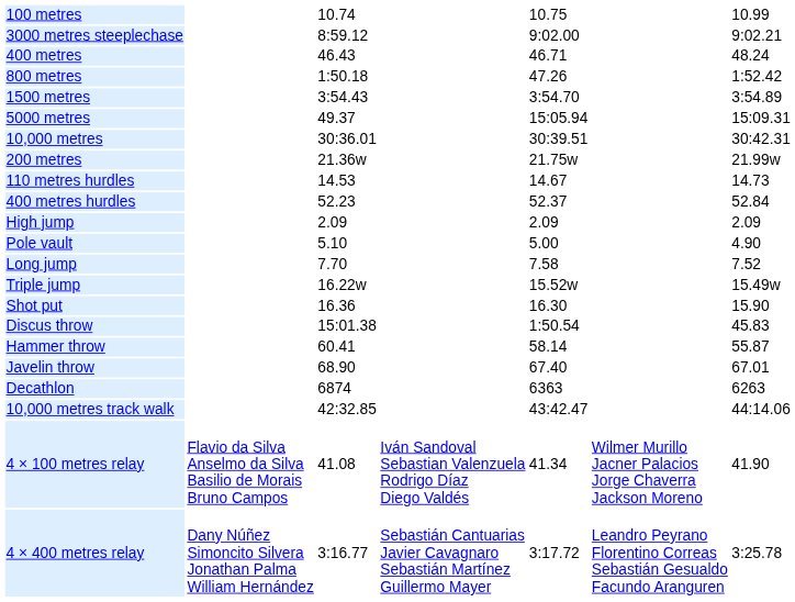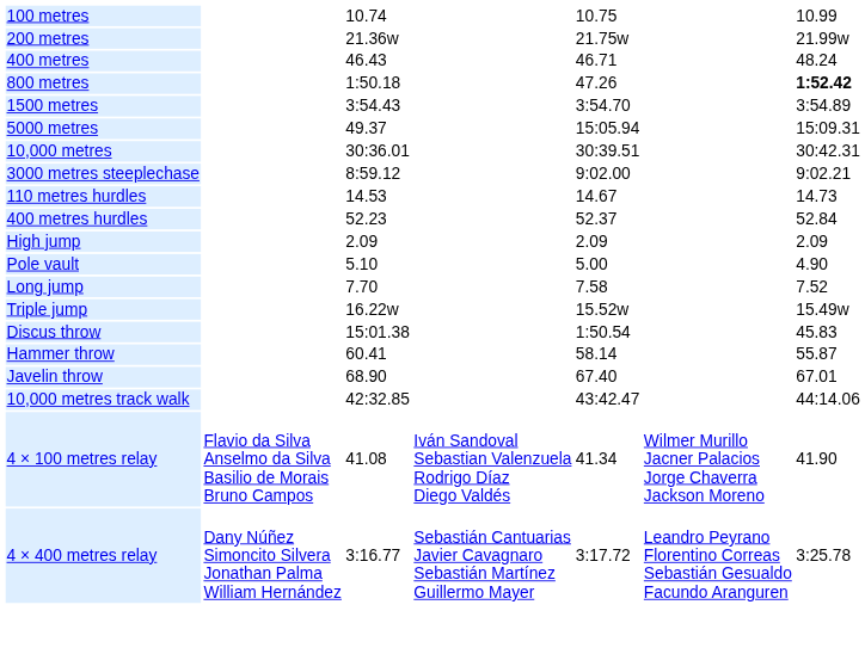 <table>
 <tr>
 <td bgcolor = DDEEFF><a href='#'>100 metres</a></td>
 <td></td>
 <td>10.74</td>
 <td></td>
 <td>10.75</td>
 <td></td>
 <td>10.99</td>
 </tr>
 <tr>
-<td bgcolor = DDEEFF><a href='#'>3000 metres steeplechase</a></td>
+<td bgcolor = DDEEFF><a href='#'>200 metres</a></td>
 <td></td>
-<td>8:59.12</td>
+<td>21.36w</td>
 <td></td>
-<td>9:02.00</td>
+<td>21.75w</td>
 <td></td>
-<td>9:02.21</td>
+<td>21.99w</td>
 </tr>
 <tr>
 <td bgcolor = DDEEFF><a href='#'>400 metres</a></td>
 <td></td>
 <td>46.43</td>
 <td></td>
 <td>46.71</td>
 <td></td>
 <td>48.24</td>
 </tr>
 <tr>
 <td bgcolor = DDEEFF><a href='#'>800 metres</a></td>
 <td></td>
 <td>1:50.18</td>
 <td></td>
 <td>47.26</td>
 <td></td>
-<td>1:52.42</td>
+<td><strong>1:52.42</strong></td>
 </tr>
 <tr>
 <td bgcolor = DDEEFF><a href='#'>1500 metres</a></td>
 <td></td>
 <td>3:54.43</td>
 <td></td>
 <td>3:54.70</td>
 <td></td>
 <td>3:54.89</td>
 </tr>
 <tr>
 <td bgcolor = DDEEFF><a href='#'>5000 metres</a></td>
 <td></td>
 <td>49.37</td>
 <td></td>
 <td>15:05.94</td>
 <td></td>
 <td>15:09.31</td>
 </tr>
 <tr>
 <td bgcolor = DDEEFF><a href='#'>10,000 metres</a></td>
 <td></td>
 <td>30:36.01</td>
 <td></td>
 <td>30:39.51</td>
 <td></td>
 <td>30:42.31</td>
 </tr>
 <tr>
-<td bgcolor = DDEEFF><a href='#'>200 metres</a></td>
+<td bgcolor = DDEEFF><a href='#'>3000 metres steeplechase</a></td>
 <td></td>
-<td>21.36w</td>
+<td>8:59.12</td>
 <td></td>
-<td>21.75w</td>
+<td>9:02.00</td>
 <td></td>
-<td>21.99w</td>
+<td>9:02.21</td>
 </tr>
 <tr>
 <td bgcolor = DDEEFF><a href='#'>110 metres hurdles</a></td>
 <td></td>
 <td>14.53</td>
 <td></td>
 <td>14.67</td>
 <td></td>
 <td>14.73</td>
 </tr>
 <tr>
 <td bgcolor = DDEEFF><a href='#'>400 metres hurdles</a></td>
 <td></td>
 <td>52.23</td>
 <td></td>
 <td>52.37</td>
 <td></td>
 <td>52.84</td>
 </tr>
 <tr>
 <td bgcolor = DDEEFF><a href='#'>High jump</a></td>
 <td></td>
 <td>2.09</td>
 <td></td>
 <td>2.09</td>
 <td></td>
 <td>2.09</td>
 </tr>
 <tr>
 <td bgcolor = DDEEFF><a href='#'>Pole vault</a></td>
 <td></td>
 <td>5.10</td>
 <td></td>
 <td>5.00</td>
 <td></td>
 <td>4.90</td>
 </tr>
 <tr>
 <td bgcolor = DDEEFF><a href='#'>Long jump</a></td>
 <td></td>
 <td>7.70</td>
 <td></td>
 <td>7.58</td>
 <td></td>
 <td>7.52</td>
 </tr>
 <tr>
 <td bgcolor = DDEEFF><a href='#'>Triple jump</a></td>
 <td></td>
 <td>16.22w</td>
 <td></td>
 <td>15.52w</td>
 <td></td>
 <td>15.49w</td>
 </tr>
 <tr>
-<td bgcolor = DDEEFF><a href='#'>Shot put</a></td>
-<td></td>
-<td>16.36</td>
-<td></td>
-<td>16.30</td>
-<td></td>
-<td>15.90</td>
-</tr>
-<tr>
 <td bgcolor = DDEEFF><a href='#'>Discus throw</a></td>
 <td></td>
 <td>15:01.38</td>
 <td></td>
 <td>1:50.54</td>
 <td></td>
 <td>45.83</td>
 </tr>
 <tr>
 <td bgcolor = DDEEFF><a href='#'>Hammer throw</a></td>
 <td></td>
 <td>60.41</td>
 <td></td>
 <td>58.14</td>
 <td></td>
 <td>55.87</td>
 </tr>
 <tr>
 <td bgcolor = DDEEFF><a href='#'>Javelin throw</a></td>
 <td></td>
 <td>68.90</td>
 <td></td>
 <td>67.40</td>
 <td></td>
 <td>67.01</td>
-</tr>
-<tr>
-<td bgcolor = DDEEFF><a href='#'>Decathlon</a></td>
-<td></td>
-<td>6874</td>
-<td></td>
-<td>6363</td>
-<td></td>
-<td>6263</td>
 </tr>
 <tr>
 <td bgcolor = DDEEFF><a href='#'>10,000 metres track walk</a></td>
 <td></td>
 <td>42:32.85</td>
 <td></td>
 <td>43:42.47</td>
 <td></td>
 <td>44:14.06</td>
 </tr>
 <tr>
 <td bgcolor = DDEEFF><a href='#'>4 × 100 metres relay</a></td>
 <td><br><a href='#'>Flavio da Silva</a><br><a href='#'>Anselmo da Silva</a><br><a href='#'>Basilio de Morais</a><br><a href='#'>Bruno Campos</a></td>
 <td>41.08</td>
 <td><br><a href='#'>Iván Sandoval</a><br><a href='#'>Sebastian Valenzuela</a><br><a href='#'>Rodrigo Díaz</a><br><a href='#'>Diego Valdés</a></td>
 <td>41.34</td>
 <td><br><a href='#'>Wilmer Murillo</a><br><a href='#'>Jacner Palacios</a><br><a href='#'>Jorge Chaverra</a><br><a href='#'>Jackson Moreno</a></td>
 <td>41.90</td>
 </tr>
 <tr>
 <td bgcolor = DDEEFF><a href='#'>4 × 400 metres relay</a></td>
 <td><br><a href='#'>Dany Núñez</a><br><a href='#'>Simoncito Silvera</a><br><a href='#'>Jonathan Palma</a><br><a href='#'>William Hernández</a></td>
 <td>3:16.77</td>
 <td><br><a href='#'>Sebastián Cantuarias</a><br><a href='#'>Javier Cavagnaro</a><br><a href='#'>Sebastián Martínez</a><br><a href='#'>Guillermo Mayer</a></td>
 <td>3:17.72</td>
 <td><br><a href='#'>Leandro Peyrano</a><br><a href='#'>Florentino Correas</a><br><a href='#'>Sebastián Gesualdo</a><br><a href='#'>Facundo Aranguren</a></td>
 <td>3:25.78</td>
 </tr>
 </table>
